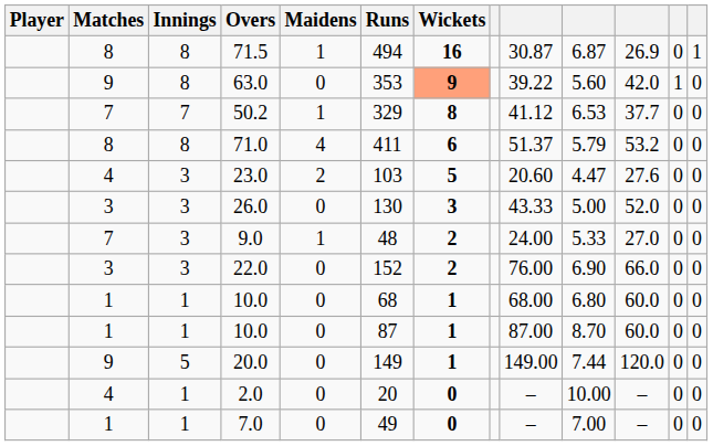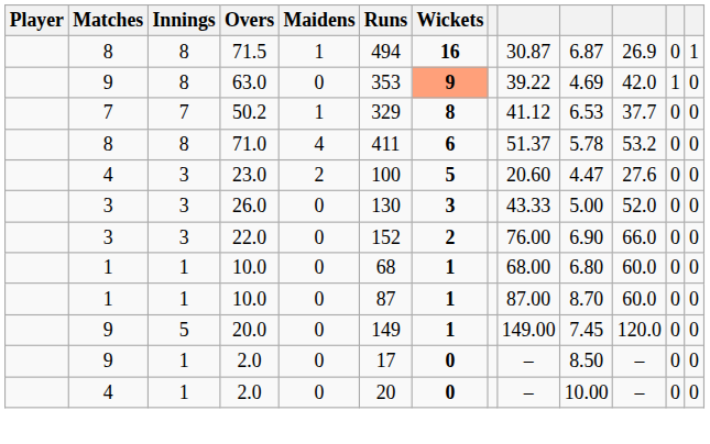 <table class="wikitable sortable" style="text-align:center">
 <tr>
 <th>Player</th>
 <th>Matches</th>
 <th>Innings</th>
 <th>Overs</th>
 <th>Maidens</th>
 <th>Runs</th>
 <th>Wickets</th>
 <th></th>
 <th></th>
 <th></th>
 <th></th>
 <th></th>
 <th></th>
 </tr>
 <tr>
 <td align="left"></td>
 <td>8</td>
 <td>8</td>
 <td>71.5</td>
 <td>1</td>
 <td>494</td>
 <td><strong>16</strong></td>
 <td></td>
 <td>30.87</td>
 <td>6.87</td>
 <td>26.9</td>
 <td>0</td>
 <td>1</td>
 </tr>
 <tr>
 <td align="left"></td>
 <td>9</td>
 <td>8</td>
 <td>63.0</td>
 <td>0</td>
 <td>353</td>
 <td style="background: lightsalmon;"><strong>9</strong></td>
 <td></td>
 <td>39.22</td>
-<td>5.60</td>
+<td>4.69</td>
 <td>42.0</td>
 <td>1</td>
 <td>0</td>
 </tr>
 <tr>
 <td align="left"></td>
 <td>7</td>
 <td>7</td>
 <td>50.2</td>
 <td>1</td>
 <td>329</td>
 <td><strong>8</strong></td>
 <td></td>
 <td>41.12</td>
 <td>6.53</td>
 <td>37.7</td>
 <td>0</td>
 <td>0</td>
 </tr>
 <tr>
 <td align="left"></td>
 <td>8</td>
 <td>8</td>
 <td>71.0</td>
 <td>4</td>
 <td>411</td>
 <td><strong>6</strong></td>
 <td></td>
 <td>51.37</td>
-<td>5.79</td>
+<td>5.78</td>
 <td>53.2</td>
 <td>0</td>
 <td>0</td>
 </tr>
 <tr>
 <td align="left"></td>
 <td>4</td>
 <td>3</td>
 <td>23.0</td>
 <td>2</td>
-<td>103</td>
+<td>100</td>
 <td><strong>5</strong></td>
 <td></td>
 <td>20.60</td>
 <td>4.47</td>
 <td>27.6</td>
 <td>0</td>
 <td>0</td>
 </tr>
 <tr>
 <td align="left"></td>
 <td>3</td>
 <td>3</td>
 <td>26.0</td>
 <td>0</td>
 <td>130</td>
 <td><strong>3</strong></td>
 <td></td>
 <td>43.33</td>
 <td>5.00</td>
 <td>52.0</td>
-<td>0</td>
-<td>0</td>
-</tr>
-<tr>
-<td align="left"></td>
-<td>7</td>
-<td>3</td>
-<td>9.0</td>
-<td>1</td>
-<td>48</td>
-<td><strong>2</strong></td>
-<td></td>
-<td>24.00</td>
-<td>5.33</td>
-<td>27.0</td>
 <td>0</td>
 <td>0</td>
 </tr>
 <tr>
 <td align="left"></td>
 <td>3</td>
 <td>3</td>
 <td>22.0</td>
 <td>0</td>
 <td>152</td>
 <td><strong>2</strong></td>
 <td></td>
 <td>76.00</td>
 <td>6.90</td>
 <td>66.0</td>
 <td>0</td>
 <td>0</td>
 </tr>
 <tr>
 <td align="left"></td>
 <td>1</td>
 <td>1</td>
 <td>10.0</td>
 <td>0</td>
 <td>68</td>
 <td><strong>1</strong></td>
 <td></td>
 <td>68.00</td>
 <td>6.80</td>
 <td>60.0</td>
 <td>0</td>
 <td>0</td>
 </tr>
 <tr>
 <td align="left"></td>
 <td>1</td>
 <td>1</td>
 <td>10.0</td>
 <td>0</td>
 <td>87</td>
 <td><strong>1</strong></td>
 <td></td>
 <td>87.00</td>
 <td>8.70</td>
 <td>60.0</td>
 <td>0</td>
 <td>0</td>
 </tr>
 <tr>
 <td align="left"></td>
 <td>9</td>
 <td>5</td>
 <td>20.0</td>
 <td>0</td>
 <td>149</td>
 <td><strong>1</strong></td>
 <td></td>
 <td>149.00</td>
-<td>7.44</td>
+<td>7.45</td>
 <td>120.0</td>
+<td>0</td>
+<td>0</td>
+</tr>
+<tr>
+<td align="left"></td>
+<td>9</td>
+<td>1</td>
+<td>2.0</td>
+<td>0</td>
+<td>17</td>
+<td><strong>0</strong></td>
+<td></td>
+<td>–</td>
+<td>8.50</td>
+<td>–</td>
 <td>0</td>
 <td>0</td>
 </tr>
 <tr>
 <td align="left"></td>
 <td>4</td>
 <td>1</td>
 <td>2.0</td>
 <td>0</td>
 <td>20</td>
 <td><strong>0</strong></td>
 <td></td>
 <td>–</td>
 <td>10.00</td>
 <td>–</td>
 <td>0</td>
 <td>0</td>
 </tr>
-<tr>
-<td align="left"></td>
-<td>1</td>
-<td>1</td>
-<td>7.0</td>
-<td>0</td>
-<td>49</td>
-<td><strong>0</strong></td>
-<td></td>
-<td>–</td>
-<td>7.00</td>
-<td>–</td>
-<td>0</td>
-<td>0</td>
-</tr>
 </table>
